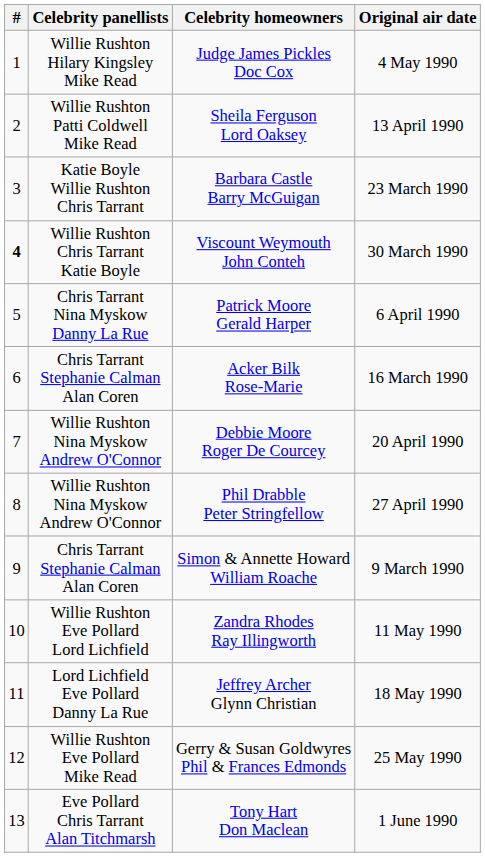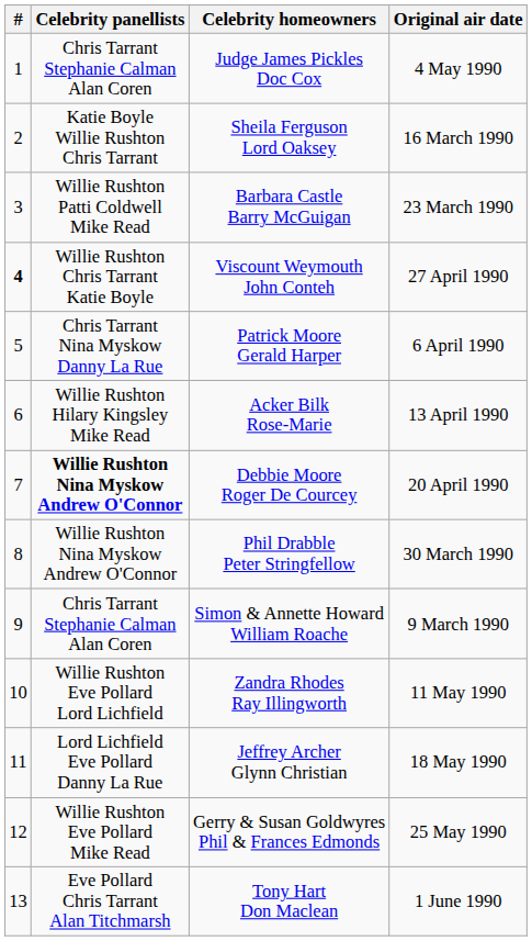 <table class="wikitable" style="text-align:center">
 <tr>
 <th>#</th>
 <th>Celebrity panellists</th>
 <th>Celebrity homeowners</th>
 <th>Original air date</th>
 </tr>
 <tr>
 <td>1</td>
-<td>Willie Rushton<br>Hilary Kingsley<br>Mike Read</td>
+<td>Chris Tarrant<br><a href='#'>Stephanie Calman</a><br>Alan Coren</td>
 <td><a href='#'>Judge James Pickles</a><br><a href='#'>Doc Cox</a></td>
 <td>4 May 1990</td>
 </tr>
 <tr>
 <td>2</td>
-<td>Willie Rushton<br>Patti Coldwell<br>Mike Read</td>
+<td>Katie Boyle<br>Willie Rushton<br>Chris Tarrant</td>
 <td><a href='#'>Sheila Ferguson</a><br><a href='#'>Lord Oaksey</a></td>
-<td>13 April 1990</td>
+<td>16 March 1990</td>
 </tr>
 <tr>
 <td>3</td>
-<td>Katie Boyle<br>Willie Rushton<br>Chris Tarrant</td>
+<td>Willie Rushton<br>Patti Coldwell<br>Mike Read</td>
 <td><a href='#'>Barbara Castle</a><br><a href='#'>Barry McGuigan</a></td>
 <td>23 March 1990</td>
 </tr>
 <tr>
 <td><strong>4</strong></td>
 <td>Willie Rushton<br>Chris Tarrant<br>Katie Boyle</td>
 <td><a href='#'>Viscount Weymouth</a><br><a href='#'>John Conteh</a></td>
-<td>30 March 1990</td>
+<td>27 April 1990</td>
 </tr>
 <tr>
 <td>5</td>
 <td>Chris Tarrant<br>Nina Myskow<br><a href='#'>Danny La Rue</a></td>
 <td><a href='#'>Patrick Moore</a><br><a href='#'>Gerald Harper</a></td>
 <td>6 April 1990</td>
 </tr>
 <tr>
 <td>6</td>
-<td>Chris Tarrant<br><a href='#'>Stephanie Calman</a><br>Alan Coren</td>
+<td>Willie Rushton<br>Hilary Kingsley<br>Mike Read</td>
 <td><a href='#'>Acker Bilk</a><br><a href='#'>Rose-Marie</a></td>
-<td>16 March 1990</td>
+<td>13 April 1990</td>
 </tr>
 <tr>
 <td>7</td>
-<td>Willie Rushton<br>Nina Myskow<br><a href='#'>Andrew O'Connor</a></td>
+<td><strong>Willie Rushton<br>Nina Myskow<br><a href='#'>Andrew O'Connor</a></strong></td>
 <td><a href='#'>Debbie Moore</a><br><a href='#'>Roger De Courcey</a></td>
 <td>20 April 1990</td>
 </tr>
 <tr>
 <td>8</td>
 <td>Willie Rushton<br>Nina Myskow<br>Andrew O'Connor</td>
 <td><a href='#'>Phil Drabble</a><br><a href='#'>Peter Stringfellow</a></td>
-<td>27 April 1990</td>
+<td>30 March 1990</td>
 </tr>
 <tr>
 <td>9</td>
 <td>Chris Tarrant<br><a href='#'>Stephanie Calman</a><br>Alan Coren</td>
 <td><a href='#'>Simon</a> & Annette Howard<br><a href='#'>William Roache</a></td>
 <td>9 March 1990</td>
 </tr>
 <tr>
 <td>10</td>
 <td>Willie Rushton<br>Eve Pollard<br>Lord Lichfield</td>
 <td><a href='#'>Zandra Rhodes</a><br><a href='#'>Ray Illingworth</a></td>
 <td>11 May 1990</td>
 </tr>
 <tr>
 <td>11</td>
 <td>Lord Lichfield<br>Eve Pollard<br>Danny La Rue</td>
 <td><a href='#'>Jeffrey Archer</a><br>Glynn Christian</td>
 <td>18 May 1990</td>
 </tr>
 <tr>
 <td>12</td>
 <td>Willie Rushton<br>Eve Pollard<br>Mike Read</td>
 <td>Gerry & Susan Goldwyres<br><a href='#'>Phil</a> & <a href='#'>Frances Edmonds</a></td>
 <td>25 May 1990</td>
 </tr>
 <tr>
 <td>13</td>
 <td>Eve Pollard<br>Chris Tarrant<br><a href='#'>Alan Titchmarsh</a></td>
 <td><a href='#'>Tony Hart</a><br><a href='#'>Don Maclean</a></td>
 <td>1 June 1990</td>
 </tr>
 </table>
